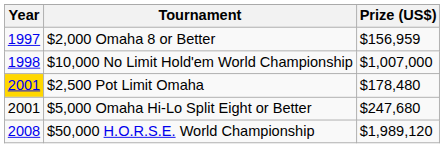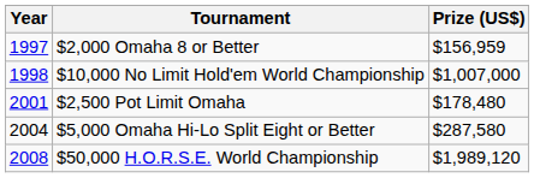 <table class="wikitable">
 <tr>
 </tr>
 <tr>
 <th>Year</th>
 <th>Tournament</th>
 <th>Prize (US$)</th>
 </tr>
 <tr>
 <td><a href='#'>1997</a></td>
 <td>$2,000 Omaha 8 or Better</td>
 <td>$156,959</td>
 </tr>
 <tr>
 <td><a href='#'>1998</a></td>
 <td>$10,000 No Limit Hold'em World Championship</td>
 <td>$1,007,000</td>
 </tr>
 <tr>
-<td style="background: gold;"><a href='#'>2001</a></td>
+<td><a href='#'>2001</a></td>
 <td>$2,500 Pot Limit Omaha</td>
 <td>$178,480</td>
 </tr>
 <tr>
-<td>2001</td>
+<td>2004</td>
 <td>$5,000 Omaha Hi-Lo Split Eight or Better</td>
-<td>$247,680</td>
+<td>$287,580</td>
 </tr>
 <tr>
 <td><a href='#'>2008</a></td>
 <td>$50,000 <a href='#'>H.O.R.S.E.</a> World Championship</td>
 <td>$1,989,120</td>
 </tr>
 </table>
